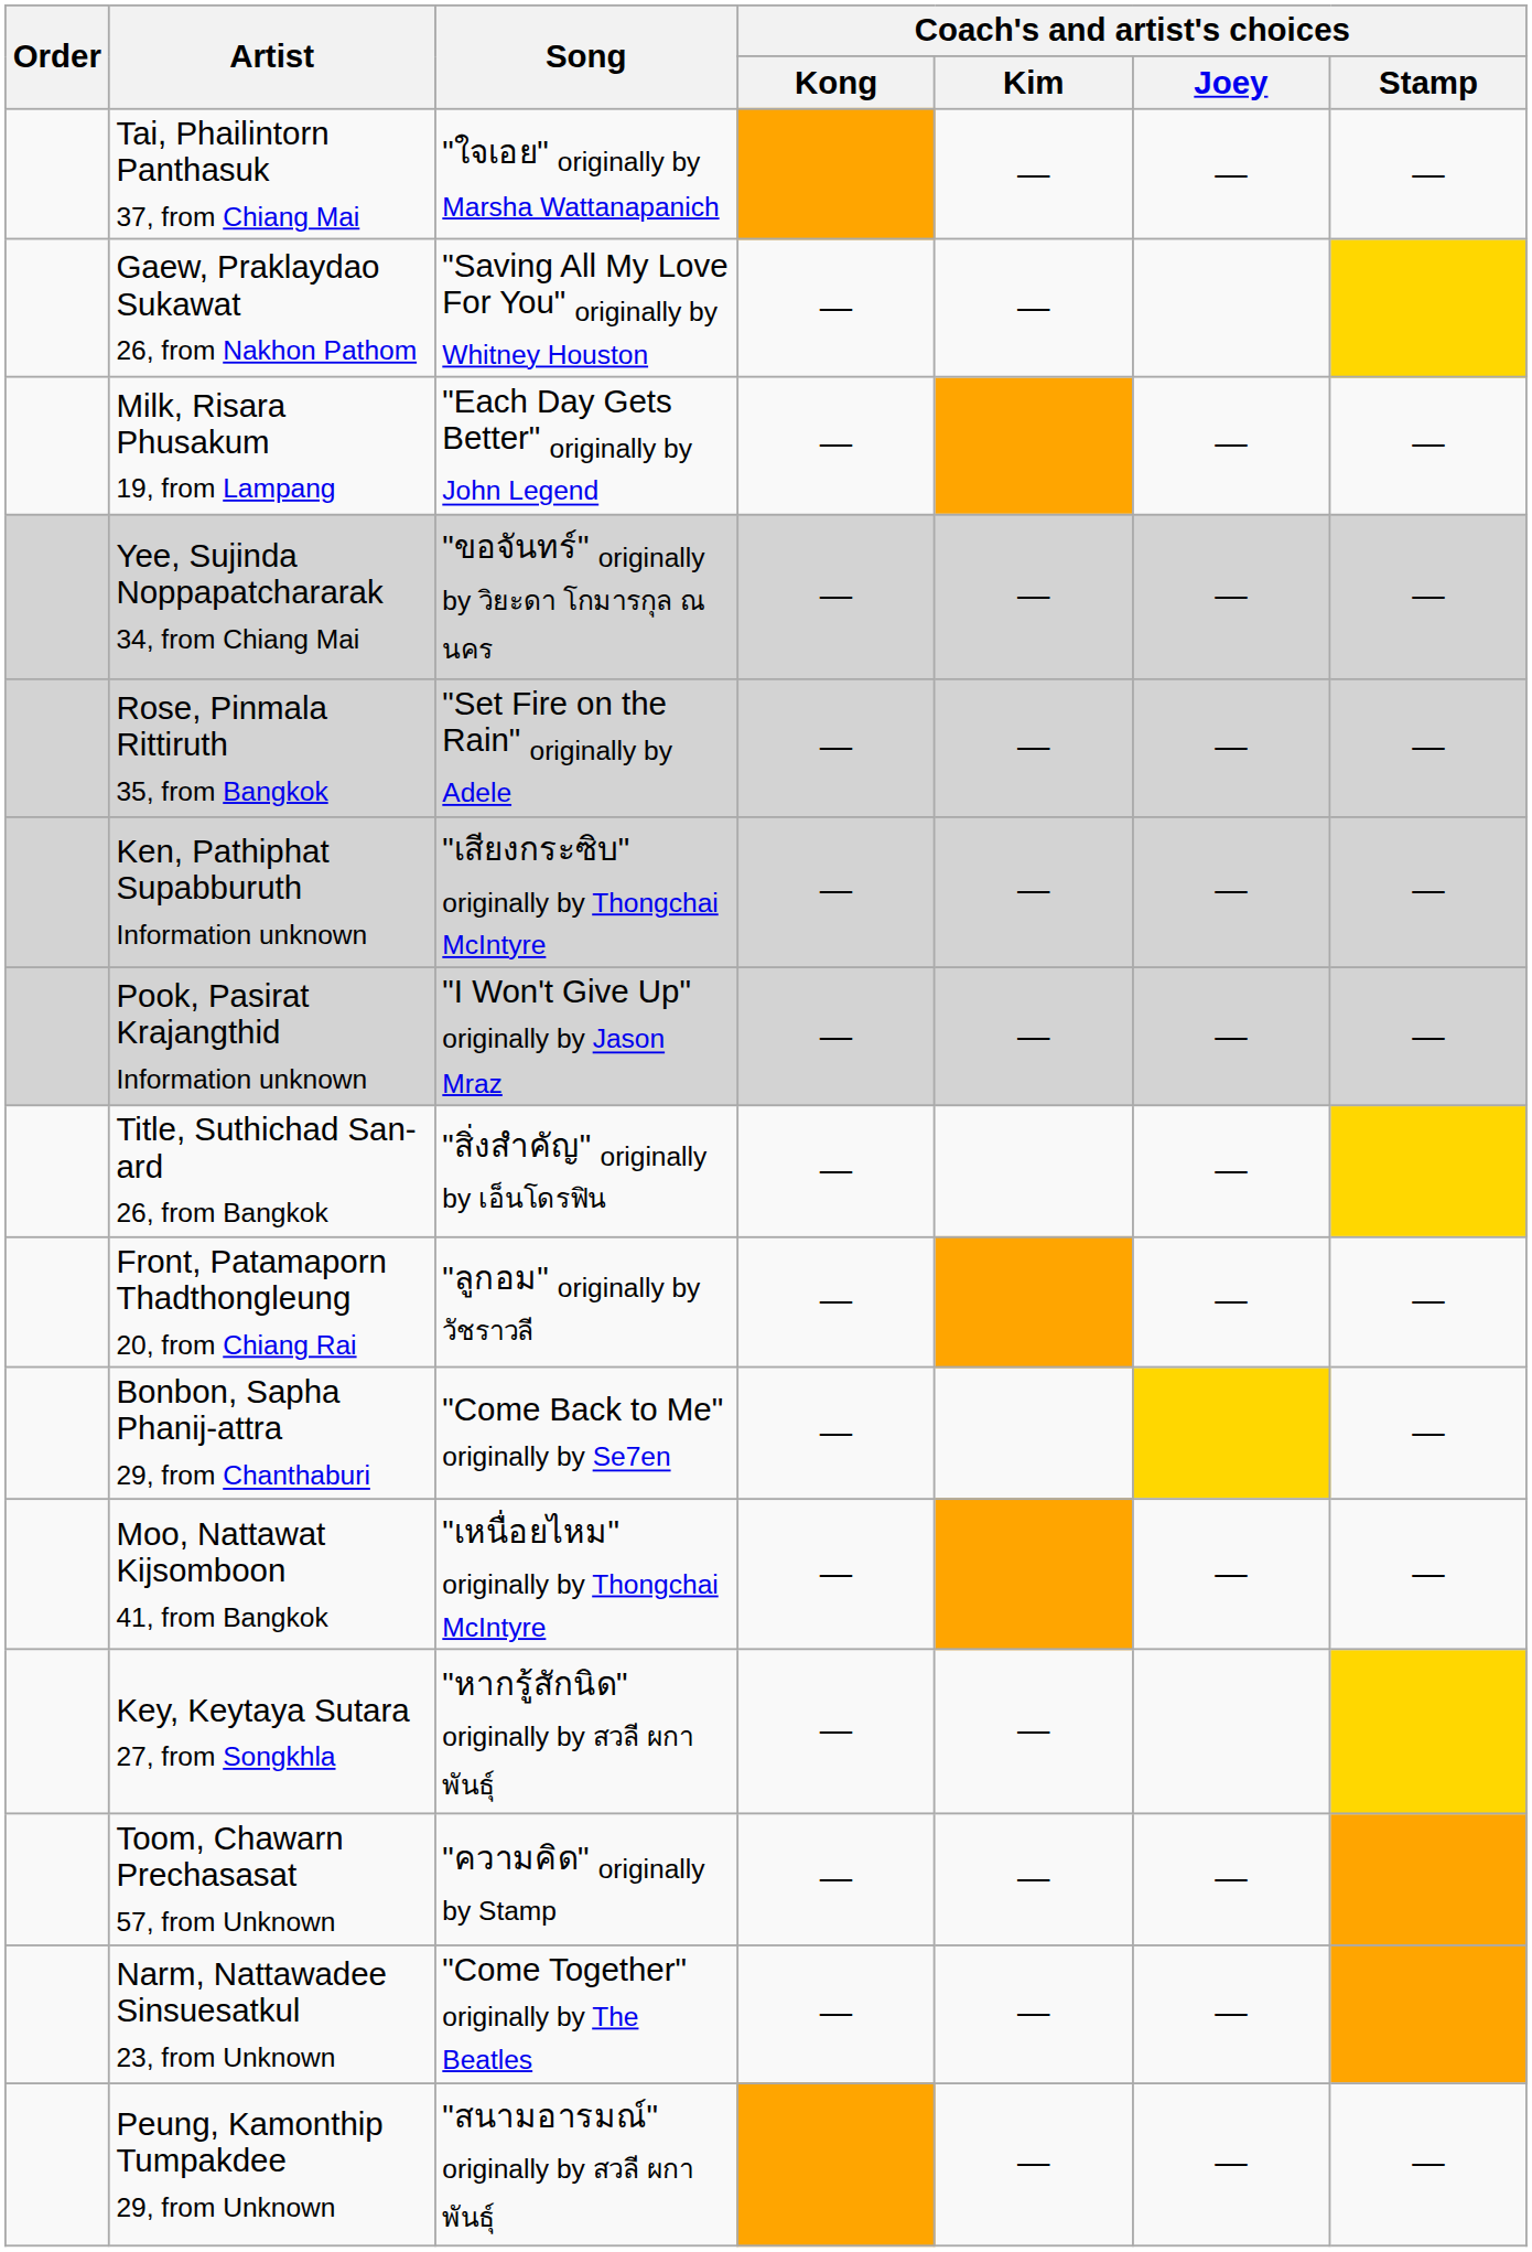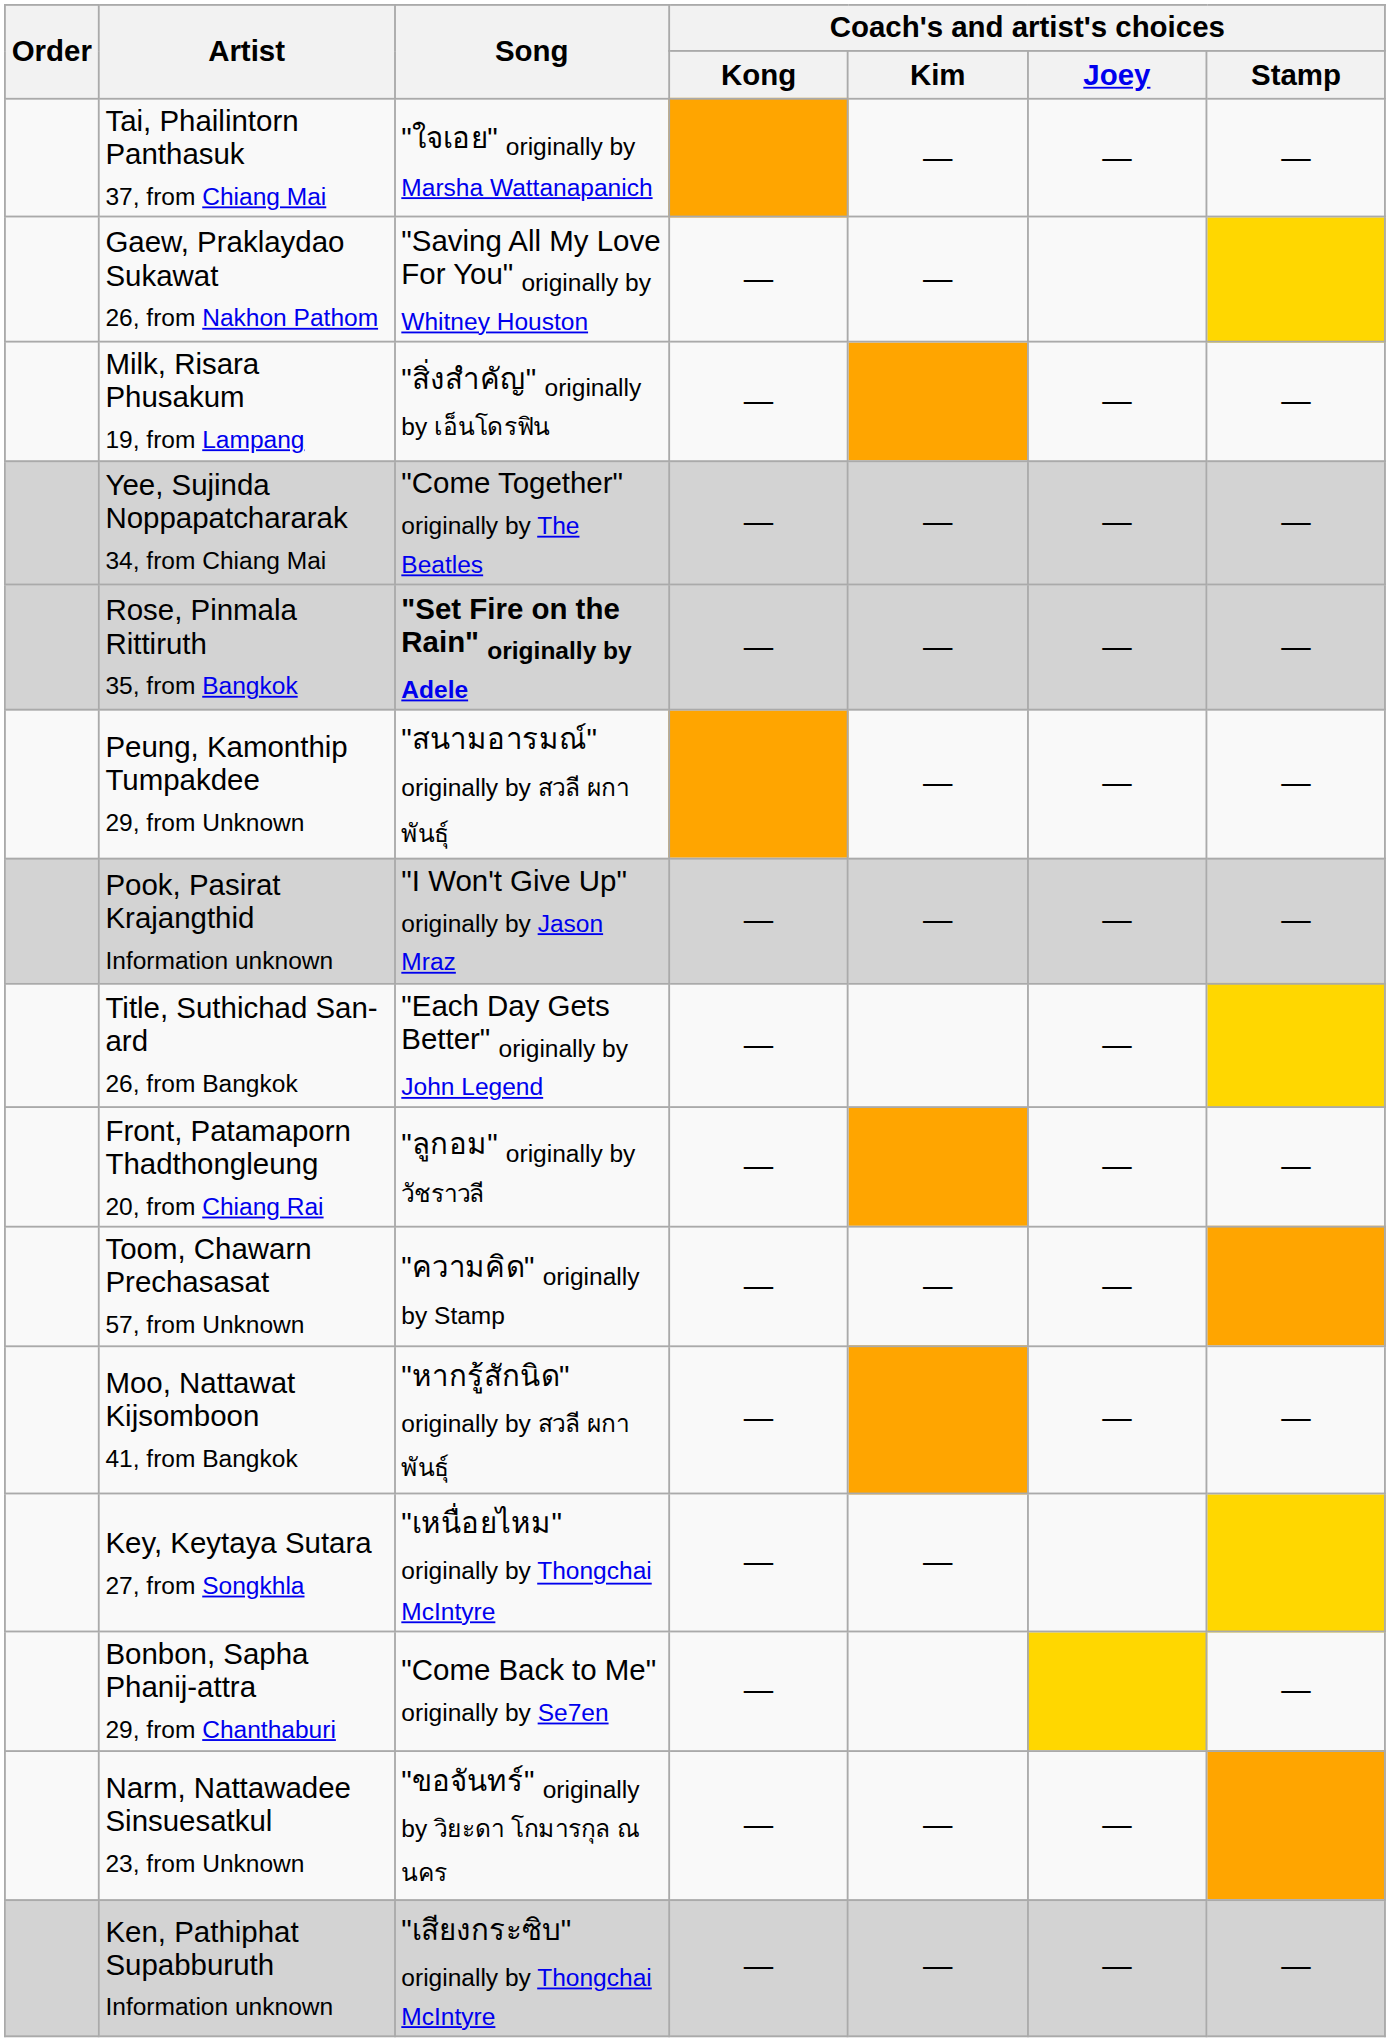 <table class="wikitable" style="width:85%;">
 <tr>
 <th rowspan="2">Order</th>
 <th rowspan="2">Artist</th>
 <th rowspan="2">Song</th>
 <th colspan="4">Coach's and artist's choices</th>
 </tr>
 <tr>
 <th width="90">Kong</th>
 <th width="90">Kim</th>
 <th width="90"><a href='#'>Joey</a></th>
 <th width="90">Stamp</th>
 </tr>
 <tr>
 <td></td>
 <td>Tai, Phailintorn Panthasuk<br><sub>37, from <a href='#'>Chiang Mai</a></sub></td>
 <td>"ใจเอย" <sub>originally by <a href='#'>Marsha Wattanapanich</a></sub></td>
 <td style="background:orange;text-align:center;"></td>
 <td style="text-align:center;">—</td>
 <td style="text-align:center;">—</td>
 <td style="text-align:center;">—</td>
 </tr>
 <tr>
 <td></td>
 <td>Gaew, Praklaydao Sukawat<br><sub>26, from <a href='#'>Nakhon Pathom</a></sub></td>
 <td>"Saving All My Love For You" <sub>originally by <a href='#'>Whitney Houston</a></sub></td>
 <td style="text-align:center;">—</td>
 <td style="text-align:center;">—</td>
 <td style="text-align:center;"></td>
 <td style="background:gold;text-align:center;"></td>
 </tr>
 <tr>
 <td></td>
 <td>Milk, Risara Phusakum<br><sub>19, from <a href='#'>Lampang</a></sub></td>
-<td>"Each Day Gets Better" <sub>originally by <a href='#'>John Legend</a></sub></td>
+<td>"สิ่งสำคัญ" <sub>originally by เอ็นโดรฟิน</sub></td>
 <td style="text-align:center;">—</td>
 <td style="background:orange;text-align:center;"></td>
 <td style="text-align:center;">—</td>
 <td style="text-align:center;">—</td>
 </tr>
 <tr bgcolor=lightgrey>
 <td></td>
 <td>Yee, Sujinda Noppapatchararak<br><sub>34, from Chiang Mai</sub></td>
-<td>"ขอจันทร์" <sub>originally by วิยะดา โกมารกุล ณ นคร</sub></td>
+<td>"Come Together" <sub>originally by <a href='#'>The Beatles</a></sub></td>
 <td style="text-align:center;">—</td>
 <td style="text-align:center;">—</td>
 <td style="text-align:center;">—</td>
 <td style="text-align:center;">—</td>
 </tr>
 <tr bgcolor=lightgrey>
 <td></td>
 <td>Rose, Pinmala Rittiruth<br><sub>35, from <a href='#'>Bangkok</a></sub></td>
-<td>"Set Fire on the Rain" <sub>originally by <a href='#'>Adele</a></sub></td>
+<td><strong>"Set Fire on the Rain" <sub>originally by <a href='#'>Adele</a></sub></strong></td>
 <td style="text-align:center;">—</td>
 <td style="text-align:center;">—</td>
 <td style="text-align:center;">—</td>
 <td style="text-align:center;">—</td>
 </tr>
-<tr bgcolor=lightgrey>
+<tr>
 <td></td>
-<td>Ken, Pathiphat Supabburuth<br><sub>Information unknown</sub></td>
-<td>"เสียงกระซิบ" <sub>originally by <a href='#'>Thongchai McIntyre</a></sub></td>
-<td style="text-align:center;">—</td>
+<td>Peung, Kamonthip Tumpakdee<br><sub>29, from Unknown</sub></td>
+<td>"สนามอารมณ์" <sub>originally by สวลี ผกาพันธุ์</sub></td>
+<td style="background:orange;text-align:center;"></td>
 <td style="text-align:center;">—</td>
 <td style="text-align:center;">—</td>
 <td style="text-align:center;">—</td>
 </tr>
 <tr bgcolor=lightgrey>
 <td></td>
 <td>Pook, Pasirat Krajangthid<br><sub>Information unknown</sub></td>
 <td>"I Won't Give Up" <sub>originally by <a href='#'>Jason Mraz</a></sub></td>
 <td style="text-align:center;">—</td>
 <td style="text-align:center;">—</td>
 <td style="text-align:center;">—</td>
 <td style="text-align:center;">—</td>
 </tr>
 <tr>
 <td></td>
 <td>Title, Suthichad San-ard<br><sub>26, from Bangkok</sub></td>
-<td>"สิ่งสำคัญ" <sub>originally by เอ็นโดรฟิน</sub></td>
+<td>"Each Day Gets Better" <sub>originally by <a href='#'>John Legend</a></sub></td>
 <td style="text-align:center;">—</td>
 <td style="text-align:center;"></td>
 <td style="text-align:center;">—</td>
 <td style="background:gold;text-align:center;"></td>
 </tr>
 <tr>
 <td></td>
 <td>Front, Patamaporn Thadthongleung<br><sub>20, from <a href='#'>Chiang Rai</a></sub></td>
 <td>"ลูกอม" <sub>originally by วัชราวลี</sub></td>
 <td style="text-align:center;">—</td>
 <td style="background:orange;text-align:center;"></td>
 <td style="text-align:center;">—</td>
 <td style="text-align:center;">—</td>
 </tr>
 <tr>
 <td></td>
+<td>Toom, Chawarn Prechasasat<br><sub>57, from Unknown</sub></td>
+<td>"ความคิด" <sub>originally by Stamp</sub></td>
+<td style="text-align:center;">—</td>
+<td style="text-align:center;">—</td>
+<td style="text-align:center;">—</td>
+<td style="background:orange;text-align:center;"></td>
+</tr>
+<tr>
+<td></td>
+<td>Moo, Nattawat Kijsomboon<br><sub>41, from Bangkok</sub></td>
+<td>"หากรู้สักนิด" <sub>originally by สวลี ผกาพันธุ์</sub></td>
+<td style="text-align:center;">—</td>
+<td style="background:orange;text-align:center;"></td>
+<td style="text-align:center;">—</td>
+<td style="text-align:center;">—</td>
+</tr>
+<tr>
+<td></td>
+<td>Key, Keytaya Sutara<br><sub>27, from <a href='#'>Songkhla</a></sub></td>
+<td>"เหนื่อยไหม" <sub>originally by <a href='#'>Thongchai McIntyre</a></sub></td>
+<td style="text-align:center;">—</td>
+<td style="text-align:center;">—</td>
+<td style="text-align:center;"></td>
+<td style="background:gold;text-align:center;"></td>
+</tr>
+<tr>
+<td></td>
 <td>Bonbon, Sapha Phanij-attra<br><sub>29, from <a href='#'>Chanthaburi</a></sub></td>
 <td>"Come Back to Me" <sub>originally by <a href='#'>Se7en</a></sub></td>
 <td style="text-align:center;">—</td>
 <td style="text-align:center;"></td>
 <td style="background:gold;text-align:center;"></td>
 <td style="text-align:center;">—</td>
 </tr>
 <tr>
 <td></td>
-<td>Moo, Nattawat Kijsomboon<br><sub>41, from Bangkok</sub></td>
-<td>"เหนื่อยไหม" <sub>originally by <a href='#'>Thongchai McIntyre</a></sub></td>
-<td style="text-align:center;">—</td>
-<td style="background:orange;text-align:center;"></td>
-<td style="text-align:center;">—</td>
-<td style="text-align:center;">—</td>
-</tr>
-<tr>
-<td></td>
-<td>Key, Keytaya Sutara<br><sub>27, from <a href='#'>Songkhla</a></sub></td>
-<td>"หากรู้สักนิด" <sub>originally by สวลี ผกาพันธุ์</sub></td>
-<td style="text-align:center;">—</td>
-<td style="text-align:center;">—</td>
-<td style="text-align:center;"></td>
-<td style="background:gold;text-align:center;"></td>
-</tr>
-<tr>
-<td></td>
-<td>Toom, Chawarn Prechasasat<br><sub>57, from Unknown</sub></td>
-<td>"ความคิด" <sub>originally by Stamp</sub></td>
+<td>Narm, Nattawadee Sinsuesatkul<br><sub>23, from Unknown</sub></td>
+<td>"ขอจันทร์" <sub>originally by วิยะดา โกมารกุล ณ นคร</sub></td>
 <td style="text-align:center;">—</td>
 <td style="text-align:center;">—</td>
 <td style="text-align:center;">—</td>
 <td style="background:orange;text-align:center;"></td>
 </tr>
-<tr>
+<tr bgcolor=lightgrey>
 <td></td>
-<td>Narm, Nattawadee Sinsuesatkul<br><sub>23, from Unknown</sub></td>
-<td>"Come Together" <sub>originally by <a href='#'>The Beatles</a></sub></td>
+<td>Ken, Pathiphat Supabburuth<br><sub>Information unknown</sub></td>
+<td>"เสียงกระซิบ" <sub>originally by <a href='#'>Thongchai McIntyre</a></sub></td>
 <td style="text-align:center;">—</td>
-<td style="text-align:center;">—</td>
-<td style="text-align:center;">—</td>
-<td style="background:orange;text-align:center;"></td>
-</tr>
-<tr>
-<td></td>
-<td>Peung, Kamonthip Tumpakdee<br><sub>29, from Unknown</sub></td>
-<td>"สนามอารมณ์" <sub>originally by สวลี ผกาพันธุ์</sub></td>
-<td style="background:orange;text-align:center;"></td>
 <td style="text-align:center;">—</td>
 <td style="text-align:center;">—</td>
 <td style="text-align:center;">—</td>
 </tr>
 </table>
